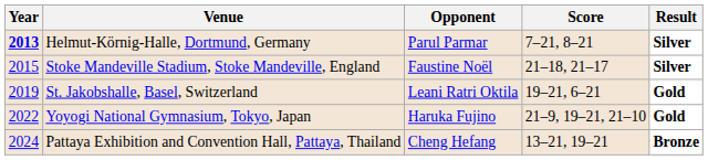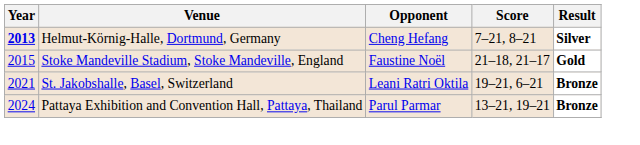 <table class="sortable wikitable" style="font-size: 90%;">
 <tr>
 <th>Year</th>
 <th>Venue</th>
 <th>Opponent</th>
 <th>Score</th>
 <th>Result</th>
 </tr>
 <tr style="background:#F3E6D7">
 <td align="center"><strong><a href='#'>2013</a></strong></td>
 <td align="left">Helmut-Körnig-Halle, <a href='#'>Dortmund</a>, Germany</td>
-<td align="left"> <a href='#'>Parul Parmar</a></td>
+<td align="left"> <a href='#'>Cheng Hefang</a></td>
 <td align="left">7–21, 8–21</td>
 <td style="text-align:left; background:white"> <strong>Silver</strong></td>
 </tr>
 <tr style="background:#F3E6D7">
 <td align="center"><a href='#'>2015</a></td>
 <td align="left"><a href='#'>Stoke Mandeville Stadium</a>, <a href='#'>Stoke Mandeville</a>, England</td>
 <td align="left"> <a href='#'>Faustine Noël</a></td>
 <td align="left">21–18, 21–17</td>
-<td style="text-align:left; background:white"> <strong>Silver</strong></td>
+<td style="text-align:left; background:white"> <strong>Gold</strong></td>
 </tr>
 <tr style="background:#F3E6D7">
-<td align="center"><a href='#'>2019</a></td>
+<td align="center"><a href='#'>2021</a></td>
 <td align="left"><a href='#'>St. Jakobshalle</a>, <a href='#'>Basel</a>, Switzerland</td>
 <td align="left"> <a href='#'>Leani Ratri Oktila</a></td>
 <td align="left">19–21, 6–21</td>
-<td style="text-align:left; background:white"> <strong>Gold</strong></td>
-</tr>
-<tr style="background:#F3E6D7">
-<td align="center"><a href='#'>2022</a></td>
-<td align="left"><a href='#'>Yoyogi National Gymnasium</a>, <a href='#'>Tokyo</a>, Japan</td>
-<td align="left"> <a href='#'>Haruka Fujino</a></td>
-<td align="left">21–9, 19–21, 21–10</td>
-<td style="text-align:left; background:white"> <strong>Gold</strong></td>
+<td style="text-align:left; background:white"> <strong>Bronze</strong></td>
 </tr>
 <tr style="background:#F3E6D7">
 <td align="center"><a href='#'>2024</a></td>
 <td align="left">Pattaya Exhibition and Convention Hall, <a href='#'>Pattaya</a>, Thailand</td>
-<td align="left"> <a href='#'>Cheng Hefang</a></td>
+<td align="left"> <a href='#'>Parul Parmar</a></td>
 <td align="left">13–21, 19–21</td>
 <td style="text-align:left; background:white"> <strong>Bronze</strong></td>
 </tr>
 </table>
